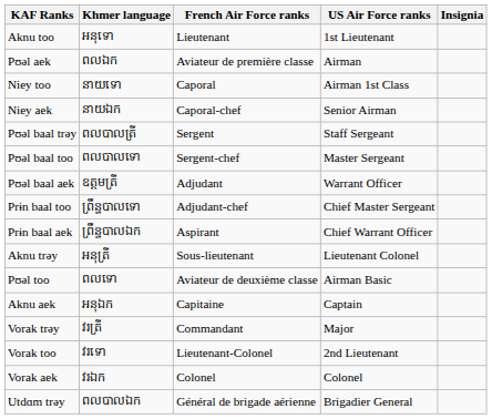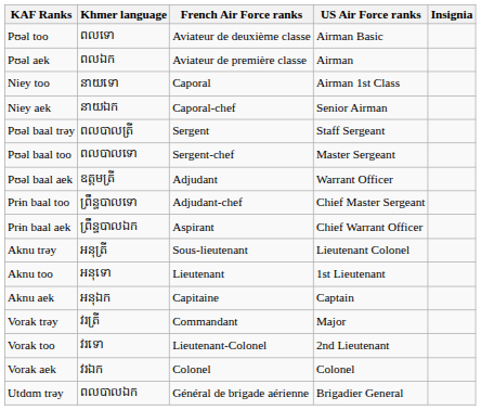 <table class="wikitable">
 <tr>
 <th>KAF Ranks</th>
 <th>Khmer language</th>
 <th>French Air Force ranks</th>
 <th>US Air Force ranks</th>
 <th>Insignia</th>
 </tr>
 <tr>
-<td>Aknu too</td>
-<td>អនុទោ</td>
-<td>Lieutenant</td>
-<td>1st Lieutenant</td>
+<td>Pʊəl too</td>
+<td>ពលទោ</td>
+<td>Aviateur de deuxième classe</td>
+<td>Airman Basic</td>
 <td></td>
 </tr>
 <tr>
 <td>Pʊəl aek</td>
 <td>ពលឯក</td>
 <td>Aviateur de première classe</td>
 <td>Airman</td>
 <td></td>
 </tr>
 <tr>
 <td>Niey too</td>
 <td>នាយទោ</td>
 <td>Caporal</td>
 <td>Airman 1st Class</td>
 <td></td>
 </tr>
 <tr>
 <td>Niey aek</td>
 <td>នាយឯក</td>
 <td>Caporal-chef</td>
 <td>Senior Airman</td>
 <td></td>
 </tr>
 <tr>
 <td>Pʊəl baal trəy</td>
 <td>ពលបាលត្រី</td>
 <td>Sergent</td>
 <td>Staff Sergeant</td>
 <td></td>
 </tr>
 <tr>
 <td>Pʊəl baal too</td>
 <td>ពលបាលទោ</td>
 <td>Sergent-chef</td>
 <td>Master Sergeant</td>
 <td></td>
 </tr>
 <tr>
 <td>Pʊəl baal aek</td>
 <td>ឧត្តមត្រី</td>
 <td>Adjudant</td>
 <td>Warrant Officer</td>
 <td></td>
 </tr>
 <tr>
 <td>Prɨn baal too</td>
 <td>ព្រឹន្ទបាលទោ</td>
 <td>Adjudant-chef</td>
 <td>Chief Master Sergeant</td>
 <td></td>
 </tr>
 <tr>
 <td>Prɨn baal aek</td>
 <td>ព្រឹន្ទបាលឯក</td>
 <td>Aspirant</td>
 <td>Chief Warrant Officer</td>
 <td></td>
 </tr>
 <tr>
 <td>Aknu trəy</td>
 <td>អនុត្រី</td>
 <td>Sous-lieutenant</td>
 <td>Lieutenant Colonel</td>
 <td></td>
 </tr>
 <tr>
-<td>Pʊəl too</td>
-<td>ពលទោ</td>
-<td>Aviateur de deuxième classe</td>
-<td>Airman Basic</td>
+<td>Aknu too</td>
+<td>អនុទោ</td>
+<td>Lieutenant</td>
+<td>1st Lieutenant</td>
 <td></td>
 </tr>
 <tr>
 <td>Aknu aek</td>
 <td>អនុឯក</td>
 <td>Capitaine</td>
 <td>Captain</td>
 <td></td>
 </tr>
 <tr>
 <td>Vorak trəy</td>
 <td>វរត្រី</td>
 <td>Commandant</td>
 <td>Major</td>
 <td></td>
 </tr>
 <tr>
 <td>Vorak too</td>
 <td>វរទោ</td>
 <td>Lieutenant-Colonel</td>
 <td>2nd Lieutenant</td>
 <td></td>
 </tr>
 <tr>
 <td>Vorak aek</td>
 <td>វរឯក</td>
 <td>Colonel</td>
 <td>Colonel</td>
 <td></td>
 </tr>
 <tr>
 <td>Utdɑm trəy</td>
 <td>ពលបាលឯក</td>
 <td>Général de brigade aérienne</td>
 <td>Brigadier General</td>
 <td></td>
 </tr>
 </table>
